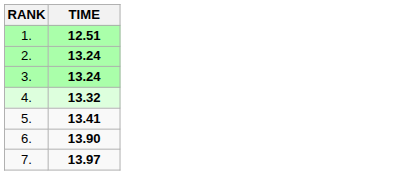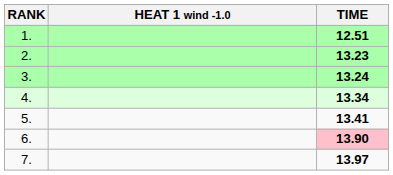 <table class="wikitable" style="border-collapse: collapse; font-size: 90%;">
 <tr>
 <th>RANK</th>
+<th style="width: 20em">HEAT 1 <small>wind -1.0</small></th>
 <th style="width: 5em">TIME</th>
 </tr>
 <tr style="background:#aaffaa;">
 <td align="center">1.</td>
+<td></td>
 <td align="center"><strong>12.51</strong></td>
 </tr>
 <tr style="background:#aaffaa;">
 <td align="center">2.</td>
-<td align="center"><strong>13.24</strong></td>
+<td></td>
+<td align="center"><strong>13.23</strong></td>
 </tr>
 <tr style="background:#aaffaa;">
 <td align="center">3.</td>
+<td></td>
 <td align="center"><strong>13.24</strong></td>
 </tr>
 <tr style="background:#ddffdd;">
 <td align="center">4.</td>
-<td align="center"><strong>13.32</strong></td>
+<td></td>
+<td align="center"><strong>13.34</strong></td>
 </tr>
 <tr>
 <td align="center">5.</td>
+<td></td>
 <td align="center"><strong>13.41</strong></td>
 </tr>
 <tr>
 <td align="center">6.</td>
-<td align="center"><strong>13.90</strong></td>
+<td></td>
+<td align="center" style="background: pink;"><strong>13.90</strong></td>
 </tr>
 <tr>
 <td align="center">7.</td>
+<td></td>
 <td align="center"><strong>13.97</strong></td>
 </tr>
 </table>
